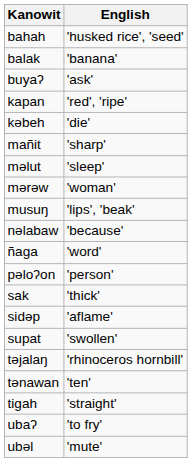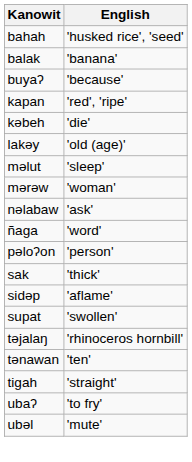 <table class="wikitable">
 <tr>
 <th>Kanowit</th>
 <th>English</th>
 </tr>
 <tr>
 <td>bahah</td>
 <td>'husked rice', 'seed'</td>
 </tr>
 <tr>
 <td>balak</td>
 <td>'banana'</td>
 </tr>
 <tr>
 <td>buyaʔ</td>
-<td>'ask'</td>
+<td>'because'</td>
 </tr>
 <tr>
 <td>kapan</td>
 <td>'red', 'ripe'</td>
 </tr>
 <tr>
 <td>kəbeh</td>
 <td>'die'</td>
 </tr>
 <tr>
-<td>mañit</td>
-<td>'sharp'</td>
+<td>lakəy</td>
+<td>'old (age)'</td>
 </tr>
 <tr>
 <td>məlut</td>
 <td>'sleep'</td>
 </tr>
 <tr>
 <td>mərəw</td>
 <td>'woman'</td>
 </tr>
 <tr>
-<td>musuŋ</td>
-<td>'lips', 'beak'</td>
-</tr>
-<tr>
 <td>nəlabaw</td>
-<td>'because'</td>
+<td>'ask'</td>
 </tr>
 <tr>
 <td>ñaga</td>
 <td>'word'</td>
 </tr>
 <tr>
 <td>pəloʔon</td>
 <td>'person'</td>
 </tr>
 <tr>
 <td>sak</td>
 <td>'thick'</td>
 </tr>
 <tr>
 <td>sidəp</td>
 <td>'aflame'</td>
 </tr>
 <tr>
 <td>supat</td>
 <td>'swollen'</td>
 </tr>
 <tr>
 <td>təjalaŋ</td>
 <td>'rhinoceros hornbill'</td>
 </tr>
 <tr>
 <td>tənawan</td>
 <td>'ten'</td>
 </tr>
 <tr>
 <td>tigah</td>
 <td>'straight'</td>
 </tr>
 <tr>
 <td>ubaʔ</td>
 <td>'to fry'</td>
 </tr>
 <tr>
 <td>ubəl</td>
 <td>'mute'</td>
 </tr>
 </table>
